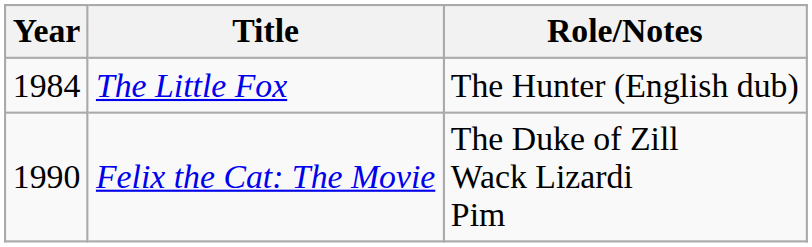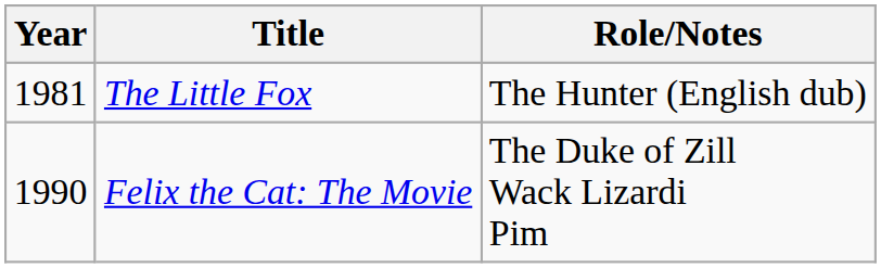 <table class="wikitable sortable">
 <tr>
 <th>Year</th>
 <th>Title</th>
 <th>Role/Notes</th>
 </tr>
 <tr>
-<td>1984</td>
+<td>1981</td>
 <td><em><a href='#'>The Little Fox</a></em></td>
 <td>The Hunter (English dub)</td>
 </tr>
 <tr>
 <td>1990</td>
 <td><em><a href='#'>Felix the Cat: The Movie</a></em></td>
 <td>The Duke of Zill<br>Wack Lizardi<br>Pim</td>
 </tr>
 </table>
